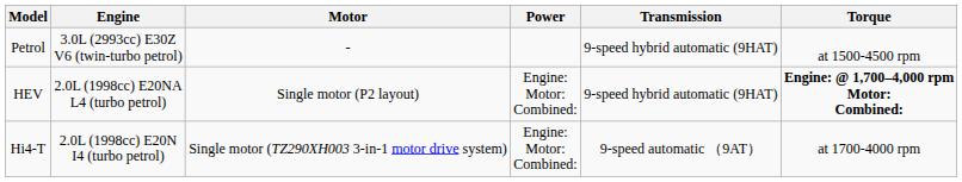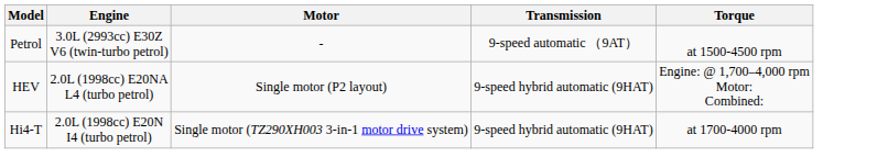 <table class="wikitable sortable" style="text-align: center;">
 <tr>
 <th>Model</th>
 <th>Engine</th>
 <th>Motor</th>
-<th>Power</th>
 <th>Transmission</th>
 <th>Torque</th>
 </tr>
 <tr>
 <td>Petrol</td>
 <td rowspan="1">3.0L (2993cc) E30Z<br>V6 (twin-turbo petrol)</td>
 <td>-</td>
-<td></td>
-<td>9-speed hybrid automatic (9HAT)</td>
+<td>9-speed automatic （9AT）</td>
 <td><br>at 1500-4500 rpm</td>
 </tr>
 <tr>
 <td>HEV</td>
 <td rowspan="1">2.0L (1998cc) E20NA<br>L4 (turbo petrol)</td>
 <td>Single motor (P2 layout)</td>
-<td>Engine: <br>Motor: <br>Combined: </td>
 <td>9-speed hybrid automatic (9HAT)</td>
-<td><strong>Engine:  @ 1,700–4,000 rpm<br>Motor: <br>Combined: </strong></td>
+<td>Engine:  @ 1,700–4,000 rpm<br>Motor: <br>Combined: </td>
 </tr>
 <tr>
 <td>Hi4-T</td>
 <td rowspan="1">2.0L (1998cc) E20N<br>I4 (turbo petrol)</td>
 <td>Single motor (<em>TZ290XH003</em> 3-in-1 <a href='#'>motor drive</a> system)</td>
-<td>Engine: <br>Motor: <br>Combined: </td>
-<td>9-speed automatic （9AT）</td>
+<td>9-speed hybrid automatic (9HAT)</td>
 <td> at 1700-4000 rpm</td>
 </tr>
 </table>
